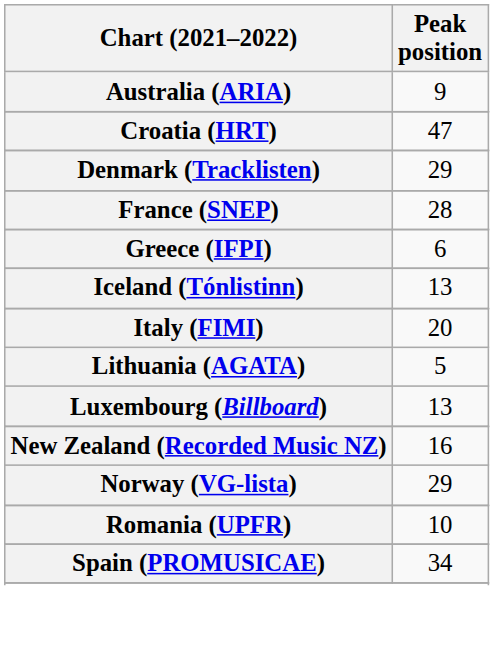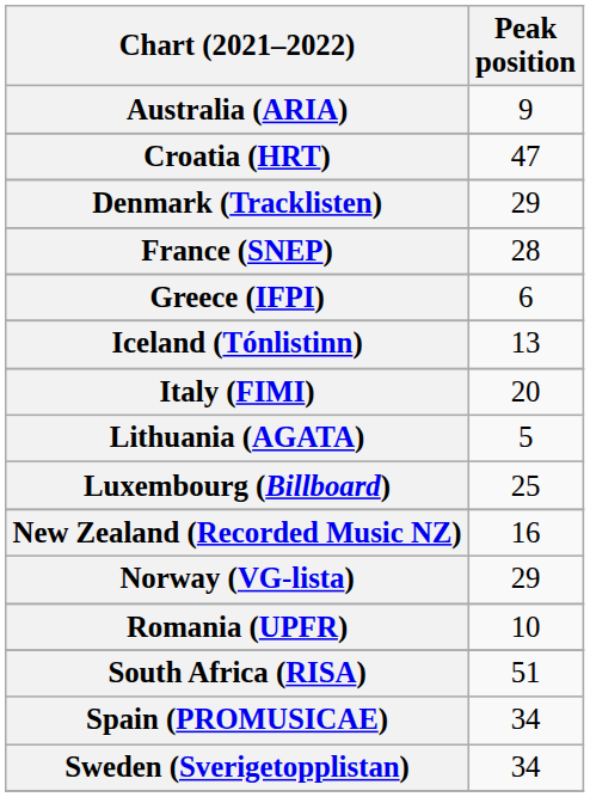 <table class="wikitable sortable plainrowheaders" style="text-align:center">
 <tr>
 <th scope="col">Chart (2021–2022)</th>
 <th scope="col">Peak<br>position</th>
 </tr>
 <tr>
 <th scope="row">Australia (<a href='#'>ARIA</a>)</th>
 <td>9</td>
 </tr>
 <tr>
 </tr>
 <tr>
 </tr>
 <tr>
 </tr>
 <tr>
 </tr>
 <tr>
 </tr>
 <tr>
 <th scope="row">Croatia (<a href='#'>HRT</a>)</th>
 <td>47</td>
 </tr>
 <tr>
 </tr>
 <tr>
 <th scope="row">Denmark (<a href='#'>Tracklisten</a>)</th>
 <td>29</td>
 </tr>
 <tr>
 </tr>
 <tr>
 <th scope="row">France (<a href='#'>SNEP</a>)</th>
 <td>28</td>
 </tr>
 <tr>
 </tr>
 <tr>
 </tr>
 <tr>
 <th scope="row">Greece (<a href='#'>IFPI</a>)</th>
 <td>6</td>
 </tr>
 <tr>
 </tr>
 <tr>
 </tr>
 <tr>
 </tr>
 <tr>
 </tr>
 <tr>
 <th scope="row">Iceland (<a href='#'>Tónlistinn</a>)</th>
 <td>13</td>
 </tr>
 <tr>
 </tr>
 <tr>
 <th scope="row">Italy (<a href='#'>FIMI</a>)</th>
 <td>20</td>
 </tr>
 <tr>
 <th scope="row">Lithuania (<a href='#'>AGATA</a>)</th>
 <td>5</td>
 </tr>
 <tr>
 <th scope="row">Luxembourg (<em><a href='#'>Billboard</a></em>)</th>
-<td>13</td>
+<td>25</td>
 </tr>
 <tr>
 </tr>
 <tr>
 </tr>
 <tr>
 <th scope="row">New Zealand (<a href='#'>Recorded Music NZ</a>)</th>
 <td>16</td>
 </tr>
 <tr>
 <th scope="row">Norway (<a href='#'>VG-lista</a>)</th>
 <td>29</td>
 </tr>
 <tr>
 </tr>
 <tr>
 </tr>
 <tr>
 <th scope="row">Romania (<a href='#'>UPFR</a>)</th>
 <td>10</td>
 </tr>
 <tr>
 </tr>
 <tr>
 </tr>
 <tr>
 </tr>
 <tr>
+<th scope="row">South Africa (<a href='#'>RISA</a>)</th>
+<td>51</td>
+</tr>
+<tr>
 <th scope="row">Spain (<a href='#'>PROMUSICAE</a>)</th>
+<td>34</td>
+</tr>
+<tr>
+<th scope="row">Sweden (<a href='#'>Sverigetopplistan</a>)</th>
 <td>34</td>
 </tr>
 <tr>
 </tr>
 <tr>
 </tr>
 <tr>
 </tr>
 <tr>
 </tr>
 <tr>
 </tr>
 <tr>
 </tr>
 <tr>
 </tr>
 </table>
